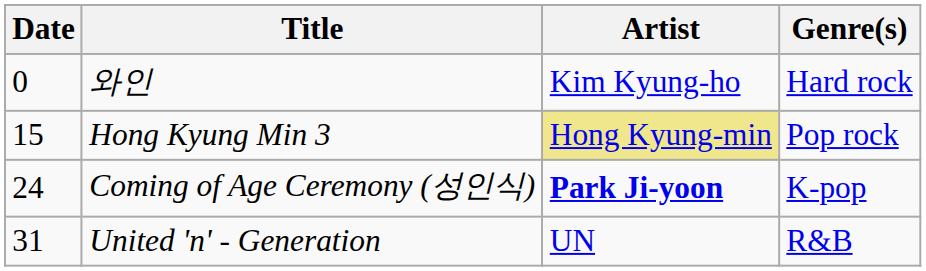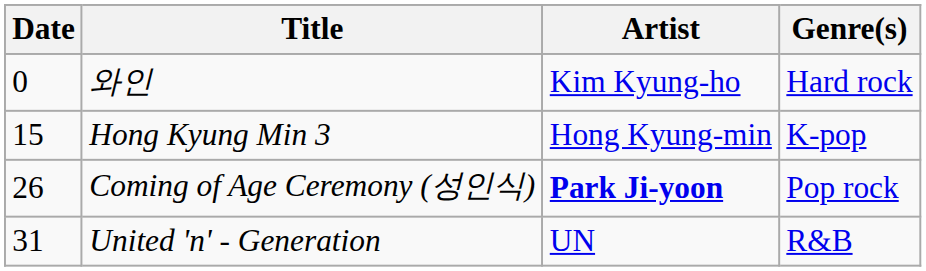 <table class="wikitable" style="text-align: left;">
 <tr>
 <th>Date</th>
 <th>Title</th>
 <th>Artist</th>
 <th>Genre(s)</th>
 </tr>
 <tr>
 <td>0</td>
 <td><em>와인</em></td>
 <td><a href='#'>Kim Kyung-ho</a></td>
 <td><a href='#'>Hard rock</a></td>
 </tr>
 <tr>
 <td>15</td>
 <td><em>Hong Kyung Min 3</em></td>
-<td style="background: khaki;"><a href='#'>Hong Kyung-min</a></td>
-<td><a href='#'>Pop rock</a></td>
+<td><a href='#'>Hong Kyung-min</a></td>
+<td><a href='#'>K-pop</a></td>
 </tr>
 <tr>
-<td>24</td>
+<td>26</td>
 <td><em>Coming of Age Ceremony (성인식)</em></td>
 <td><strong><a href='#'>Park Ji-yoon</a></strong></td>
-<td><a href='#'>K-pop</a></td>
+<td><a href='#'>Pop rock</a></td>
 </tr>
 <tr>
 <td>31</td>
 <td><em>United 'n' - Generation</em></td>
 <td><a href='#'>UN</a></td>
 <td><a href='#'>R&B</a></td>
 </tr>
 </table>
